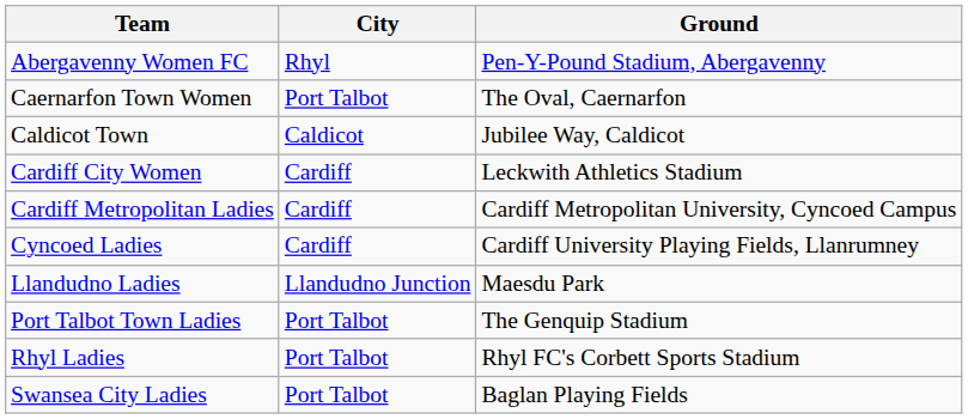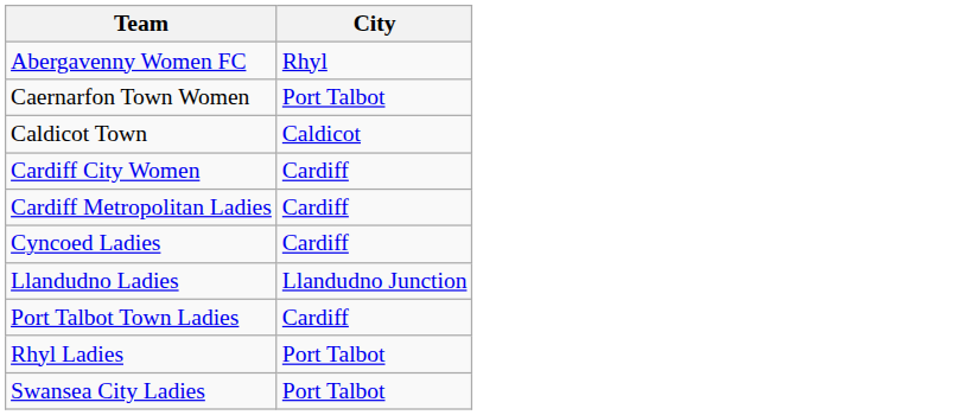 <table class="sortable wikitable">
 <tr align=center>
 <th>Team</th>
 <th>City</th>
-<th>Ground</th>
 </tr>
 <tr>
 <td><a href='#'>Abergavenny Women FC</a></td>
 <td><a href='#'>Rhyl</a></td>
-<td><a href='#'>Pen-Y-Pound Stadium, Abergavenny</a></td>
 </tr>
 <tr>
 <td>Caernarfon Town Women</td>
 <td><a href='#'>Port Talbot</a></td>
-<td>The Oval, Caernarfon</td>
 </tr>
 <tr>
 <td>Caldicot Town</td>
 <td><a href='#'>Caldicot</a></td>
-<td>Jubilee Way, Caldicot</td>
 </tr>
 <tr>
 <td><a href='#'>Cardiff City Women</a></td>
 <td><a href='#'>Cardiff</a></td>
-<td>Leckwith Athletics Stadium</td>
 </tr>
 <tr>
 <td><a href='#'>Cardiff Metropolitan Ladies</a></td>
 <td><a href='#'>Cardiff</a></td>
-<td>Cardiff Metropolitan University, Cyncoed Campus</td>
 </tr>
 <tr>
 <td><a href='#'>Cyncoed Ladies</a></td>
 <td><a href='#'>Cardiff</a></td>
-<td>Cardiff University Playing Fields, Llanrumney</td>
 </tr>
 <tr>
 <td><a href='#'>Llandudno Ladies</a></td>
 <td><a href='#'>Llandudno Junction</a></td>
-<td>Maesdu Park</td>
 </tr>
 <tr>
 <td><a href='#'>Port Talbot Town Ladies</a></td>
-<td><a href='#'>Port Talbot</a></td>
-<td>The Genquip Stadium</td>
+<td><a href='#'>Cardiff</a></td>
 </tr>
 <tr>
 <td><a href='#'>Rhyl Ladies</a></td>
 <td><a href='#'>Port Talbot</a></td>
-<td>Rhyl FC's Corbett Sports Stadium</td>
 </tr>
 <tr>
 <td><a href='#'>Swansea City Ladies</a></td>
 <td><a href='#'>Port Talbot</a></td>
-<td>Baglan Playing Fields</td>
 </tr>
 </table>
